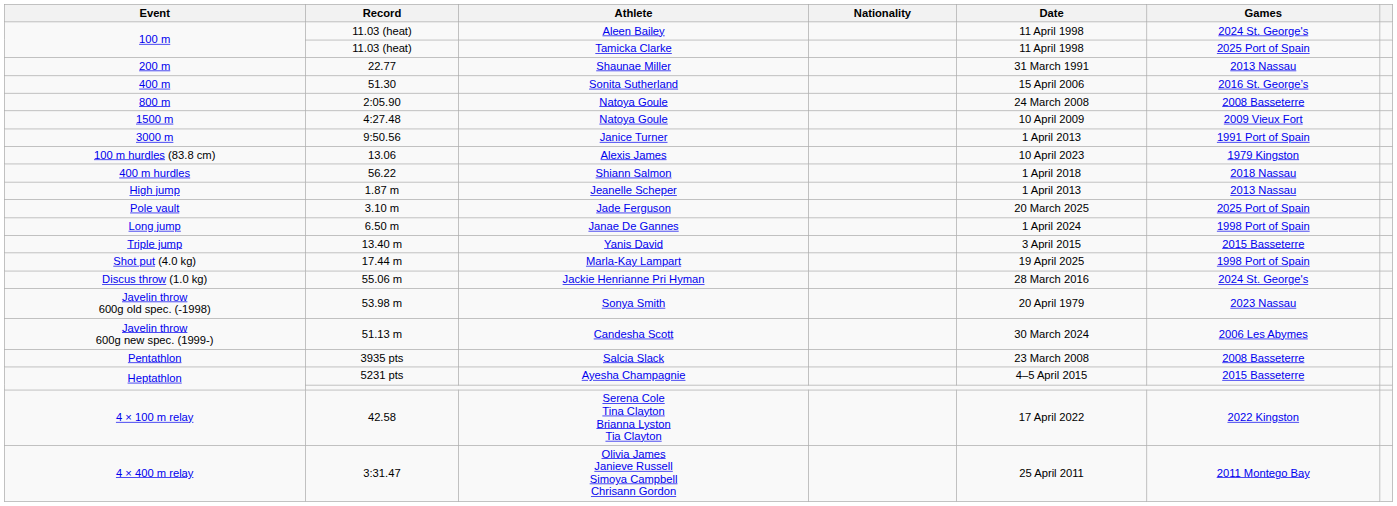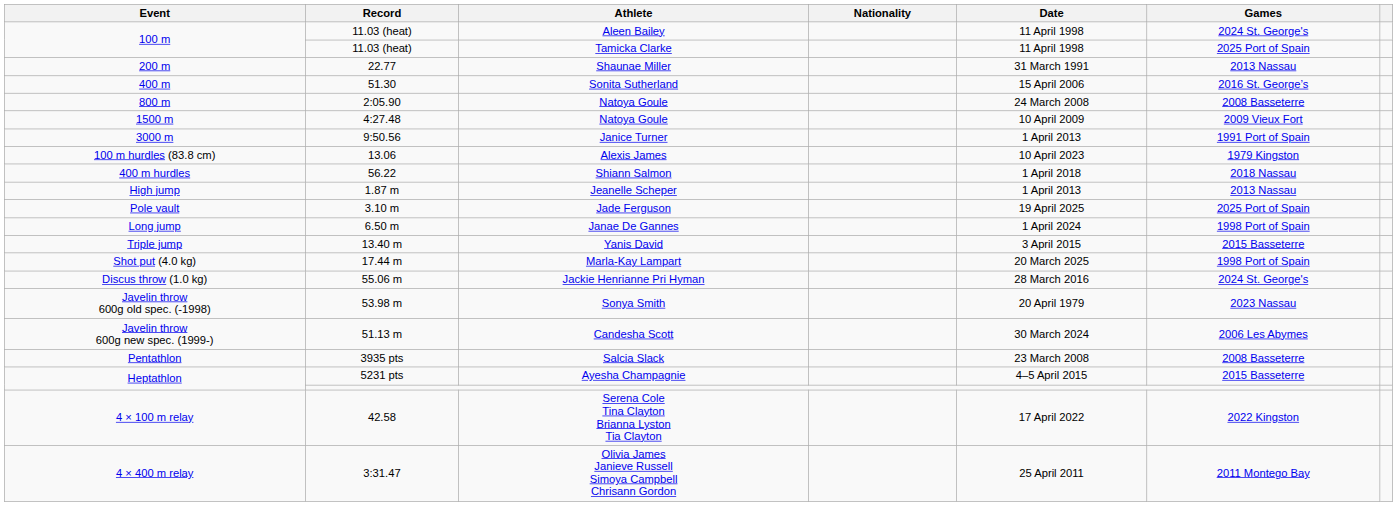 <table class="wikitable" style="text-align:center;" width=100%>
 <tr>
 <th>Event</th>
 <th>Record</th>
 <th>Athlete</th>
 <th>Nationality</th>
 <th>Date</th>
 <th>Games</th>
 <th></th>
 </tr>
 <tr>
 <td rowspan=2><a href='#'>100 m</a></td>
 <td>11.03 (heat)</td>
 <td><a href='#'>Aleen Bailey</a></td>
 <td></td>
 <td>11 April 1998</td>
 <td><a href='#'>2024 St. George's</a></td>
 </tr>
 <tr>
 <td>11.03 (heat)</td>
 <td><a href='#'>Tamicka Clarke</a></td>
 <td></td>
 <td>11 April 1998</td>
 <td><a href='#'>2025 Port of Spain</a></td>
 <td></td>
 </tr>
 <tr>
 <td><a href='#'>200 m</a></td>
 <td>22.77 </td>
 <td><a href='#'>Shaunae Miller</a></td>
 <td></td>
 <td>31 March 1991</td>
 <td><a href='#'>2013 Nassau</a></td>
 <td></td>
 </tr>
 <tr>
 <td><a href='#'>400 m</a></td>
 <td>51.30</td>
 <td><a href='#'>Sonita Sutherland</a></td>
 <td></td>
 <td>15 April 2006</td>
 <td><a href='#'>2016 St. George’s</a></td>
 <td></td>
 </tr>
 <tr>
 <td><a href='#'>800 m</a></td>
 <td>2:05.90</td>
 <td><a href='#'>Natoya Goule</a></td>
 <td></td>
 <td>24 March 2008</td>
 <td><a href='#'>2008 Basseterre</a></td>
 <td></td>
 </tr>
 <tr>
 <td><a href='#'>1500 m</a></td>
 <td>4:27.48</td>
 <td><a href='#'>Natoya Goule</a></td>
 <td></td>
 <td>10 April 2009</td>
 <td><a href='#'>2009 Vieux Fort</a></td>
 <td></td>
 </tr>
 <tr>
 <td><a href='#'>3000 m</a></td>
 <td>9:50.56</td>
 <td><a href='#'>Janice Turner</a></td>
 <td></td>
 <td>1 April 2013</td>
 <td><a href='#'>1991 Port of Spain</a></td>
 <td></td>
 </tr>
 <tr>
 <td><a href='#'>100 m hurdles</a> (83.8 cm)</td>
 <td>13.06 </td>
 <td><a href='#'>Alexis James</a></td>
 <td></td>
 <td>10 April 2023</td>
 <td><a href='#'>1979 Kingston</a></td>
 <td></td>
 </tr>
 <tr>
 <td><a href='#'>400 m hurdles</a></td>
 <td>56.22</td>
 <td><a href='#'>Shiann Salmon</a></td>
 <td></td>
 <td>1 April 2018</td>
 <td><a href='#'>2018 Nassau</a></td>
 <td></td>
 </tr>
 <tr>
 <td><a href='#'>High jump</a></td>
 <td>1.87 m</td>
 <td><a href='#'>Jeanelle Scheper</a></td>
 <td></td>
 <td>1 April 2013</td>
 <td><a href='#'>2013 Nassau</a></td>
 <td></td>
 </tr>
 <tr>
 <td><a href='#'>Pole vault</a></td>
 <td>3.10 m</td>
 <td><a href='#'>Jade Ferguson</a></td>
 <td></td>
-<td>20 March 2025</td>
+<td>19 April 2025</td>
 <td><a href='#'>2025 Port of Spain</a></td>
 <td></td>
 </tr>
 <tr>
 <td><a href='#'>Long jump</a></td>
 <td>6.50 m </td>
 <td><a href='#'>Janae De Gannes</a></td>
 <td></td>
 <td>1 April 2024</td>
 <td><a href='#'>1998 Port of Spain</a></td>
 <td></td>
 </tr>
 <tr>
 <td><a href='#'>Triple jump</a></td>
 <td>13.40 m </td>
 <td><a href='#'>Yanis David</a></td>
 <td></td>
 <td>3 April 2015</td>
 <td><a href='#'>2015 Basseterre</a></td>
 <td></td>
 </tr>
 <tr>
 <td><a href='#'>Shot put</a> (4.0 kg)</td>
 <td>17.44 m</td>
 <td><a href='#'>Marla-Kay Lampart</a></td>
 <td></td>
-<td>19 April 2025</td>
+<td>20 March 2025</td>
 <td><a href='#'>1998 Port of Spain</a></td>
 <td></td>
 </tr>
 <tr>
 <td><a href='#'>Discus throw</a> (1.0 kg)</td>
 <td>55.06 m</td>
 <td><a href='#'>Jackie Henrianne Pri Hyman</a></td>
 <td></td>
 <td>28 March 2016</td>
 <td><a href='#'>2024 St. George's</a></td>
 <td></td>
 </tr>
 <tr>
 <td><a href='#'>Javelin throw</a> <br> 600g old spec. (-1998)</td>
 <td>53.98 m</td>
 <td><a href='#'>Sonya Smith</a></td>
 <td></td>
 <td>20 April 1979</td>
 <td><a href='#'>2023 Nassau</a></td>
 <td></td>
 </tr>
 <tr>
 <td><a href='#'>Javelin throw</a> <br> 600g new spec. (1999-)</td>
 <td>51.13 m</td>
 <td><a href='#'>Candesha Scott</a></td>
 <td></td>
 <td>30 March 2024</td>
 <td><a href='#'>2006 Les Abymes</a></td>
 <td></td>
 </tr>
 <tr>
 <td><a href='#'>Pentathlon</a></td>
 <td>3935 pts</td>
 <td><a href='#'>Salcia Slack</a></td>
 <td></td>
 <td>23 March 2008</td>
 <td><a href='#'>2008 Basseterre</a></td>
 <td></td>
 </tr>
 <tr>
 <td rowspan=2><a href='#'>Heptathlon</a></td>
 <td>5231 pts</td>
 <td><a href='#'>Ayesha Champagnie</a></td>
 <td></td>
 <td>4–5 April 2015</td>
 <td><a href='#'>2015 Basseterre</a></td>
 <td></td>
 </tr>
 <tr>
 <td colspan=5></td>
 <td></td>
 </tr>
 <tr>
 <td><a href='#'>4 × 100 m relay</a></td>
 <td>42.58</td>
 <td><a href='#'>Serena Cole</a><br><a href='#'>Tina Clayton</a><br><a href='#'>Brianna Lyston</a><br><a href='#'>Tia Clayton</a></td>
 <td></td>
 <td>17 April 2022</td>
 <td><a href='#'>2022 Kingston</a></td>
 <td></td>
 </tr>
 <tr>
 <td><a href='#'>4 × 400 m relay</a></td>
 <td>3:31.47</td>
 <td><a href='#'>Olivia James</a><br><a href='#'>Janieve Russell</a><br><a href='#'>Simoya Campbell</a><br><a href='#'>Chrisann Gordon</a></td>
 <td></td>
 <td>25 April 2011</td>
 <td><a href='#'>2011 Montego Bay</a></td>
 <td></td>
 </tr>
 </table>
